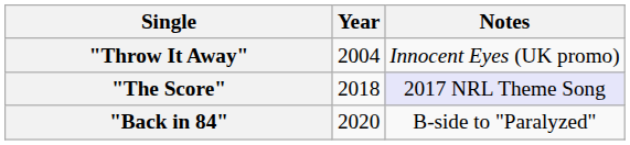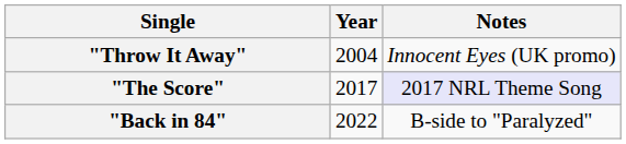 <table class="wikitable plainrowheaders" style="text-align:center;">
 <tr>
 <th scope="col" style="width:15em;">Single</th>
 <th scope="col">Year</th>
 <th scope="col" rowspan="1">Notes</th>
 </tr>
 <tr>
 <th scope="row">"Throw It Away"</th>
 <td>2004</td>
 <td><em>Innocent Eyes</em> (UK promo)</td>
 </tr>
 <tr>
 <th scope="row">"The Score"</th>
-<td rowspan="1">2018</td>
+<td rowspan="1">2017</td>
 <td style="background: lavender;">2017 NRL Theme Song</td>
 </tr>
 <tr>
 <th scope="row">"Back in 84"</th>
-<td>2020</td>
+<td>2022</td>
 <td>B-side to "Paralyzed"</td>
 </tr>
 </table>
